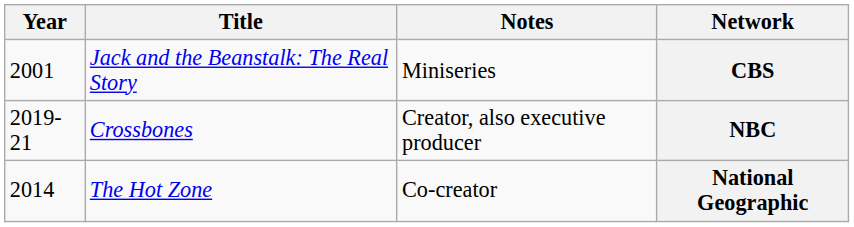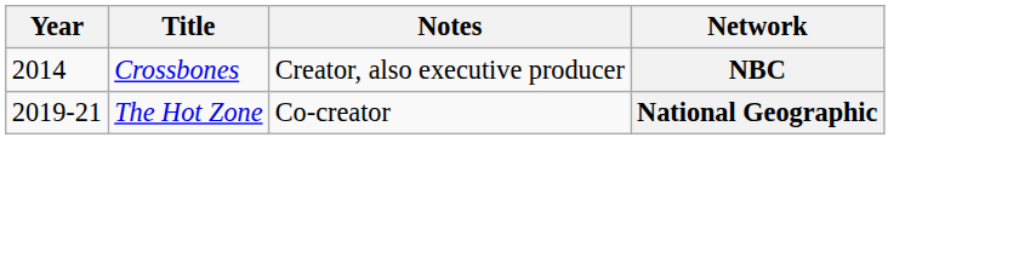 <table class="wikitable">
 <tr>
 <th>Year</th>
 <th>Title</th>
 <th>Notes</th>
 <th>Network</th>
 </tr>
 <tr>
-<td>2001</td>
-<td><em><a href='#'>Jack and the Beanstalk: The Real Story</a></em></td>
-<td>Miniseries</td>
-<th>CBS</th>
-</tr>
-<tr>
-<td>2019-21</td>
+<td>2014</td>
 <td><em><a href='#'>Crossbones</a></em></td>
 <td>Creator, also executive producer</td>
 <th>NBC</th>
 </tr>
 <tr>
-<td>2014</td>
+<td>2019-21</td>
 <td><em><a href='#'>The Hot Zone</a></em></td>
 <td>Co-creator</td>
 <th>National Geographic</th>
 </tr>
 </table>
